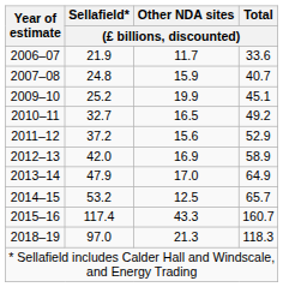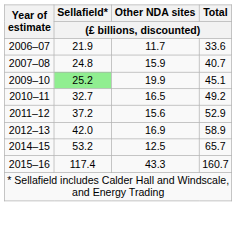 <table class="wikitable"  style="text-align:center; margin-left:10px; float:right;">
 <tr>
 <th rowspan=2>Year of<br>estimate</th>
 <th>Sellafield*</th>
 <th>Other NDA sites</th>
 <th>Total</th>
 </tr>
 <tr>
 <th colspan=3>(£ billions, discounted)</th>
 </tr>
 <tr>
 <td>2006–07</td>
 <td>21.9</td>
 <td>11.7</td>
 <td>33.6</td>
 </tr>
 <tr>
 <td>2007–08</td>
 <td>24.8</td>
 <td>15.9</td>
 <td>40.7</td>
 </tr>
 <tr>
 <td>2009–10</td>
-<td>25.2</td>
+<td style="background: lightgreen;">25.2</td>
 <td>19.9</td>
 <td>45.1</td>
 </tr>
 <tr>
 <td>2010–11</td>
 <td>32.7</td>
 <td>16.5</td>
 <td>49.2</td>
 </tr>
 <tr>
 <td>2011–12</td>
 <td>37.2</td>
 <td>15.6</td>
 <td>52.9</td>
 </tr>
 <tr>
 <td>2012–13</td>
 <td>42.0</td>
 <td>16.9</td>
 <td>58.9</td>
 </tr>
 <tr>
-<td>2013–14</td>
-<td>47.9</td>
-<td>17.0</td>
-<td>64.9</td>
-</tr>
-<tr>
 <td>2014–15</td>
 <td>53.2</td>
 <td>12.5</td>
 <td>65.7</td>
 </tr>
 <tr>
 <td>2015–16</td>
 <td>117.4</td>
 <td>43.3</td>
 <td>160.7</td>
 </tr>
 <tr>
-<td>2018–19</td>
-<td>97.0</td>
-<td>21.3</td>
-<td>118.3</td>
-</tr>
-<tr>
 <td colspan=4>* Sellafield includes Calder Hall and Windscale,<br>and Energy Trading</td>
 </tr>
 </table>
